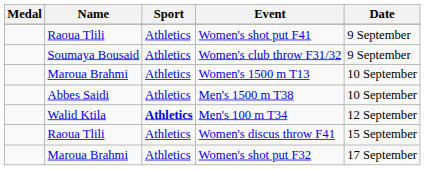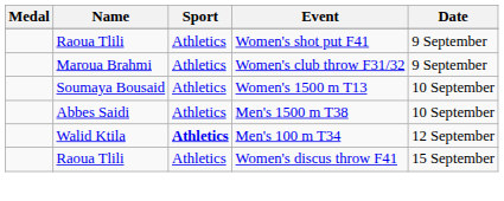 <table class="wikitable sortable">
 <tr>
 <th>Medal</th>
 <th>Name</th>
 <th>Sport</th>
 <th>Event</th>
 <th>Date</th>
 </tr>
 <tr>
 </tr>
 <tr>
 <td></td>
 <td><a href='#'>Raoua Tlili</a></td>
 <td><a href='#'>Athletics</a></td>
 <td><a href='#'>Women's shot put F41</a></td>
 <td>9 September</td>
 </tr>
 <tr>
 <td></td>
-<td><a href='#'>Soumaya Bousaid</a></td>
+<td><a href='#'>Maroua Brahmi</a></td>
 <td><a href='#'>Athletics</a></td>
 <td><a href='#'>Women's club throw F31/32</a></td>
 <td>9 September</td>
 </tr>
 <tr>
 <td></td>
-<td><a href='#'>Maroua Brahmi</a></td>
+<td><a href='#'>Soumaya Bousaid</a></td>
 <td><a href='#'>Athletics</a></td>
 <td><a href='#'>Women's 1500 m T13</a></td>
 <td>10 September</td>
 </tr>
 <tr>
 <td></td>
 <td><a href='#'>Abbes Saidi</a></td>
 <td><a href='#'>Athletics</a></td>
 <td><a href='#'>Men's 1500 m T38</a></td>
 <td>10 September</td>
 </tr>
 <tr>
 <td></td>
 <td><a href='#'>Walid Ktila</a></td>
 <td><strong><a href='#'>Athletics</a></strong></td>
 <td><a href='#'>Men's 100 m T34</a></td>
 <td>12 September</td>
 </tr>
 <tr>
 <td></td>
 <td><a href='#'>Raoua Tlili</a></td>
 <td><a href='#'>Athletics</a></td>
 <td><a href='#'>Women's discus throw F41</a></td>
 <td>15 September</td>
 </tr>
-<tr>
-<td></td>
-<td><a href='#'>Maroua Brahmi</a></td>
-<td><a href='#'>Athletics</a></td>
-<td><a href='#'>Women's shot put F32</a></td>
-<td>17 September</td>
-</tr>
 </table>
